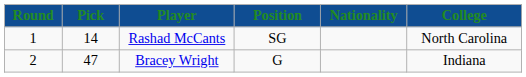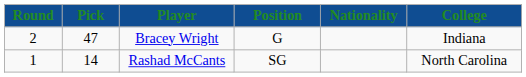 <table class="wikitable">
 <tr>
 <th style="background:#0F4D92; color:#228B22" width="10%">Round</th>
 <th style="background:#0F4D92; color:#228B22" width="10%">Pick</th>
 <th style="background:#0F4D92; color:#228B22" width="20%">Player</th>
 <th style="background:#0F4D92; color:#228B22" width="15%">Position</th>
 <th style="background:#0F4D92; color:#228B22" width="15%">Nationality</th>
 <th style="background:#0F4D92; color:#228B22" width="20%">College</th>
 </tr>
 <tr style="text-align: center">
+<td>2</td>
+<td>47</td>
+<td><a href='#'>Bracey Wright</a></td>
+<td>G</td>
+<td></td>
+<td>Indiana</td>
+</tr>
+<tr style="text-align: center">
 <td>1</td>
 <td>14</td>
 <td><a href='#'>Rashad McCants</a></td>
 <td>SG</td>
 <td></td>
 <td>North Carolina</td>
 </tr>
-<tr style="text-align: center">
-<td>2</td>
-<td>47</td>
-<td><a href='#'>Bracey Wright</a></td>
-<td>G</td>
-<td></td>
-<td>Indiana</td>
-</tr>
 </table>
